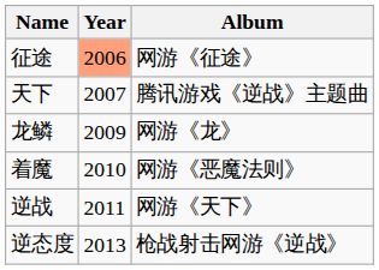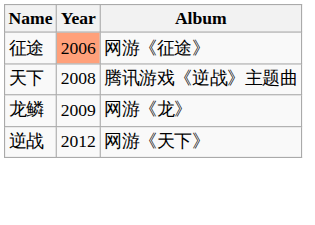 <table class="wikitable">
 <tr>
 <th>Name</th>
 <th>Year</th>
 <th>Album</th>
 </tr>
 <tr>
 <td>征途</td>
 <td style="background: lightsalmon;">2006</td>
 <td>网游《征途》</td>
 </tr>
 <tr>
 <td>天下</td>
-<td>2007</td>
+<td>2008</td>
 <td>腾讯游戏《逆战》主题曲</td>
 </tr>
 <tr>
 <td>龙鳞</td>
 <td>2009</td>
 <td>网游《龙》</td>
 </tr>
 <tr>
-<td>着魔</td>
-<td>2010</td>
-<td>网游《恶魔法则》</td>
-</tr>
-<tr>
 <td>逆战</td>
-<td>2011</td>
+<td>2012</td>
 <td>网游《天下》</td>
 </tr>
-<tr>
-<td>逆态度</td>
-<td>2013</td>
-<td>枪战射击网游《逆战》</td>
-</tr>
 </table>
